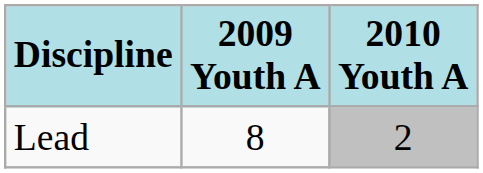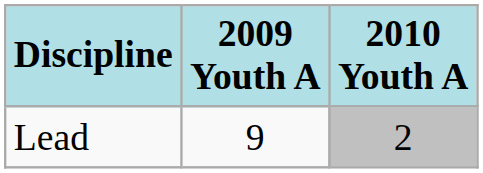 <table class="wikitable" style="text-align: center;">
 <tr>
 <th style="background: #b0e0e6;">Discipline</th>
 <th style="background: #b0e0e6;">2009<br>Youth A</th>
 <th style="background: #b0e0e6;">2010<br>Youth A</th>
 </tr>
 <tr>
 <td align="left">Lead</td>
-<td>8</td>
+<td>9</td>
 <td style="background: silver;">2</td>
 </tr>
 </table>
